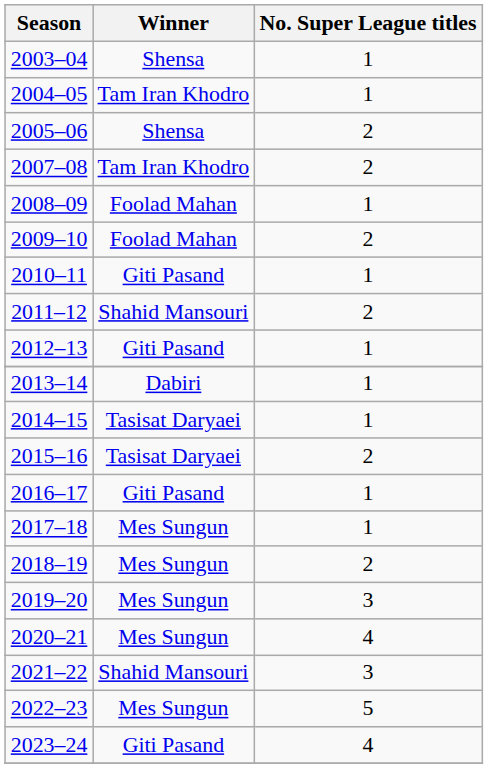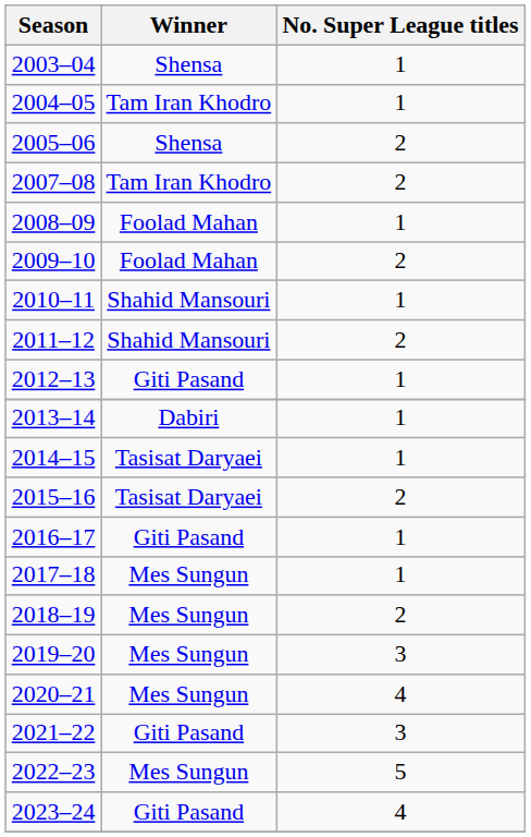 <table class="wikitable" style="text-align:center;margin-left:1em;font-size:90%;float:">
 <tr>
 <th>Season</th>
 <th>Winner</th>
 <th>No. Super League titles</th>
 </tr>
 <tr>
 <td align="center"><a href='#'>2003–04</a></td>
 <td><a href='#'>Shensa</a></td>
 <td>1</td>
 </tr>
 <tr>
 <td align="center"><a href='#'>2004–05</a></td>
 <td><a href='#'>Tam Iran Khodro</a></td>
 <td>1</td>
 </tr>
 <tr>
 <td align="center"><a href='#'>2005–06</a></td>
 <td><a href='#'>Shensa</a></td>
 <td>2</td>
 </tr>
 <tr>
 <td align="center"><a href='#'>2007–08</a></td>
 <td><a href='#'>Tam Iran Khodro</a></td>
 <td>2</td>
 </tr>
 <tr>
 <td align="center"><a href='#'>2008–09</a></td>
 <td><a href='#'>Foolad Mahan</a></td>
 <td>1</td>
 </tr>
 <tr>
 <td align="center"><a href='#'>2009–10</a></td>
 <td><a href='#'>Foolad Mahan</a></td>
 <td>2</td>
 </tr>
 <tr>
 <td align="center"><a href='#'>2010–11</a></td>
-<td><a href='#'>Giti Pasand</a></td>
+<td><a href='#'>Shahid Mansouri</a></td>
 <td>1</td>
 </tr>
 <tr>
 <td align="center"><a href='#'>2011–12</a></td>
 <td><a href='#'>Shahid Mansouri</a></td>
 <td>2</td>
 </tr>
 <tr>
 <td align="center"><a href='#'>2012–13</a></td>
 <td><a href='#'>Giti Pasand</a></td>
 <td>1</td>
 </tr>
 <tr>
 </tr>
 <tr>
 <td align="center"><a href='#'>2013–14</a></td>
 <td><a href='#'>Dabiri</a></td>
 <td>1</td>
 </tr>
 <tr>
 <td align="center"><a href='#'>2014–15</a></td>
 <td><a href='#'>Tasisat Daryaei</a></td>
 <td>1</td>
 </tr>
 <tr>
 <td align="center"><a href='#'>2015–16</a></td>
 <td><a href='#'>Tasisat Daryaei</a></td>
 <td>2</td>
 </tr>
 <tr>
 <td align="center"><a href='#'>2016–17</a></td>
 <td><a href='#'>Giti Pasand</a></td>
 <td>1</td>
 </tr>
 <tr>
 <td align="center"><a href='#'>2017–18</a></td>
 <td><a href='#'>Mes Sungun</a></td>
 <td>1</td>
 </tr>
 <tr>
 <td align="center"><a href='#'>2018–19</a></td>
 <td><a href='#'>Mes Sungun</a></td>
 <td>2</td>
 </tr>
 <tr>
 <td align="center"><a href='#'>2019–20</a></td>
 <td><a href='#'>Mes Sungun</a></td>
 <td>3</td>
 </tr>
 <tr>
 <td align="center"><a href='#'>2020–21</a></td>
 <td><a href='#'>Mes Sungun</a></td>
 <td>4</td>
 </tr>
 <tr>
 <td align="center"><a href='#'>2021–22</a></td>
-<td><a href='#'>Shahid Mansouri</a></td>
+<td><a href='#'>Giti Pasand</a></td>
 <td>3</td>
 </tr>
 <tr>
 <td align="center"><a href='#'>2022–23</a></td>
 <td><a href='#'>Mes Sungun</a></td>
 <td>5</td>
 </tr>
 <tr>
 <td align="center"><a href='#'>2023–24</a></td>
 <td><a href='#'>Giti Pasand</a></td>
 <td>4</td>
 </tr>
 <tr>
 </tr>
 </table>
